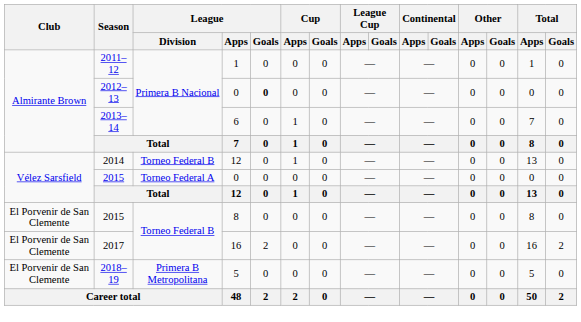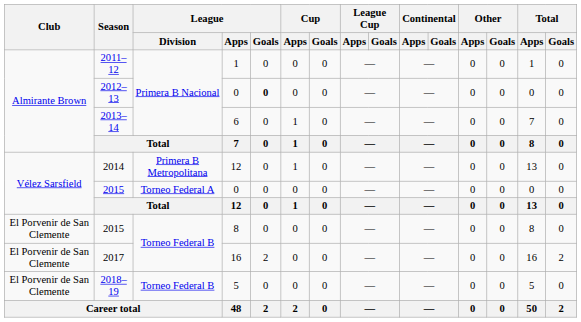 <table class="wikitable" style="text-align:center">
 <tr>
 <th rowspan="2">Club</th>
 <th rowspan="2">Season</th>
 <th colspan="3">League</th>
 <th colspan="2">Cup</th>
 <th colspan="2">League Cup</th>
 <th colspan="2">Continental</th>
 <th colspan="2">Other</th>
 <th colspan="2">Total</th>
 </tr>
 <tr>
 <th>Division</th>
 <th>Apps</th>
 <th>Goals</th>
 <th>Apps</th>
 <th>Goals</th>
 <th>Apps</th>
 <th>Goals</th>
 <th>Apps</th>
 <th>Goals</th>
 <th>Apps</th>
 <th>Goals</th>
 <th>Apps</th>
 <th>Goals</th>
 </tr>
 <tr>
 <td rowspan="4"><a href='#'>Almirante Brown</a></td>
 <td><a href='#'>2011–12</a></td>
 <td rowspan="3"><a href='#'>Primera B Nacional</a></td>
 <td>1</td>
 <td>0</td>
 <td>0</td>
 <td>0</td>
 <td colspan="2">—</td>
 <td colspan="2">—</td>
 <td>0</td>
 <td>0</td>
 <td>1</td>
 <td>0</td>
 </tr>
 <tr>
 <td><a href='#'>2012–13</a></td>
 <td>0</td>
 <td><strong>0</strong></td>
 <td>0</td>
 <td>0</td>
 <td colspan="2">—</td>
 <td colspan="2">—</td>
 <td>0</td>
 <td>0</td>
 <td>0</td>
 <td>0</td>
 </tr>
 <tr>
 <td><a href='#'>2013–14</a></td>
 <td>6</td>
 <td>0</td>
 <td>1</td>
 <td>0</td>
 <td colspan="2">—</td>
 <td colspan="2">—</td>
 <td>0</td>
 <td>0</td>
 <td>7</td>
 <td>0</td>
 </tr>
 <tr>
 <th colspan="2">Total</th>
 <th>7</th>
 <th>0</th>
 <th>1</th>
 <th>0</th>
 <th colspan="2">—</th>
 <th colspan="2">—</th>
 <th>0</th>
 <th>0</th>
 <th>8</th>
 <th>0</th>
 </tr>
 <tr>
 <td rowspan="3"><a href='#'>Vélez Sarsfield</a></td>
 <td>2014</td>
-<td rowspan="1"><a href='#'>Torneo Federal B</a></td>
+<td rowspan="1"><a href='#'>Primera B Metropolitana</a></td>
 <td>12</td>
 <td>0</td>
 <td>1</td>
 <td>0</td>
 <td colspan="2">—</td>
 <td colspan="2">—</td>
 <td>0</td>
 <td>0</td>
 <td>13</td>
 <td>0</td>
 </tr>
 <tr>
 <td><a href='#'>2015</a></td>
 <td rowspan="1"><a href='#'>Torneo Federal A</a></td>
 <td>0</td>
 <td>0</td>
 <td>0</td>
 <td>0</td>
 <td colspan="2">—</td>
 <td colspan="2">—</td>
 <td>0</td>
 <td>0</td>
 <td>0</td>
 <td>0</td>
 </tr>
 <tr>
 <th colspan="2">Total</th>
 <th>12</th>
 <th>0</th>
 <th>1</th>
 <th>0</th>
 <th colspan="2">—</th>
 <th colspan="2">—</th>
 <th>0</th>
 <th>0</th>
 <th>13</th>
 <th>0</th>
 </tr>
 <tr>
 <td rowspan="1">El Porvenir de San Clemente</td>
 <td>2015</td>
 <td rowspan="2"><a href='#'>Torneo Federal B</a></td>
 <td>8</td>
 <td>0</td>
 <td>0</td>
 <td>0</td>
 <td colspan="2">—</td>
 <td colspan="2">—</td>
 <td>0</td>
 <td>0</td>
 <td>8</td>
 <td>0</td>
 </tr>
 <tr>
 <td rowspan="1">El Porvenir de San Clemente</td>
 <td>2017</td>
 <td>16</td>
 <td>2</td>
 <td>0</td>
 <td>0</td>
 <td colspan="2">—</td>
 <td colspan="2">—</td>
 <td>0</td>
 <td>0</td>
 <td>16</td>
 <td>2</td>
 </tr>
 <tr>
 <td rowspan="1">El Porvenir de San Clemente</td>
 <td><a href='#'>2018–19</a></td>
-<td rowspan="1"><a href='#'>Primera B Metropolitana</a></td>
+<td rowspan="1"><a href='#'>Torneo Federal B</a></td>
 <td>5</td>
 <td>0</td>
 <td>0</td>
 <td>0</td>
 <td colspan="2">—</td>
 <td colspan="2">—</td>
 <td>0</td>
 <td>0</td>
 <td>5</td>
 <td>0</td>
 </tr>
 <tr>
 <th colspan="3">Career total</th>
 <th>48</th>
 <th>2</th>
 <th>2</th>
 <th>0</th>
 <th colspan="2">—</th>
 <th colspan="2">—</th>
 <th>0</th>
 <th>0</th>
 <th>50</th>
 <th>2</th>
 </tr>
 </table>
